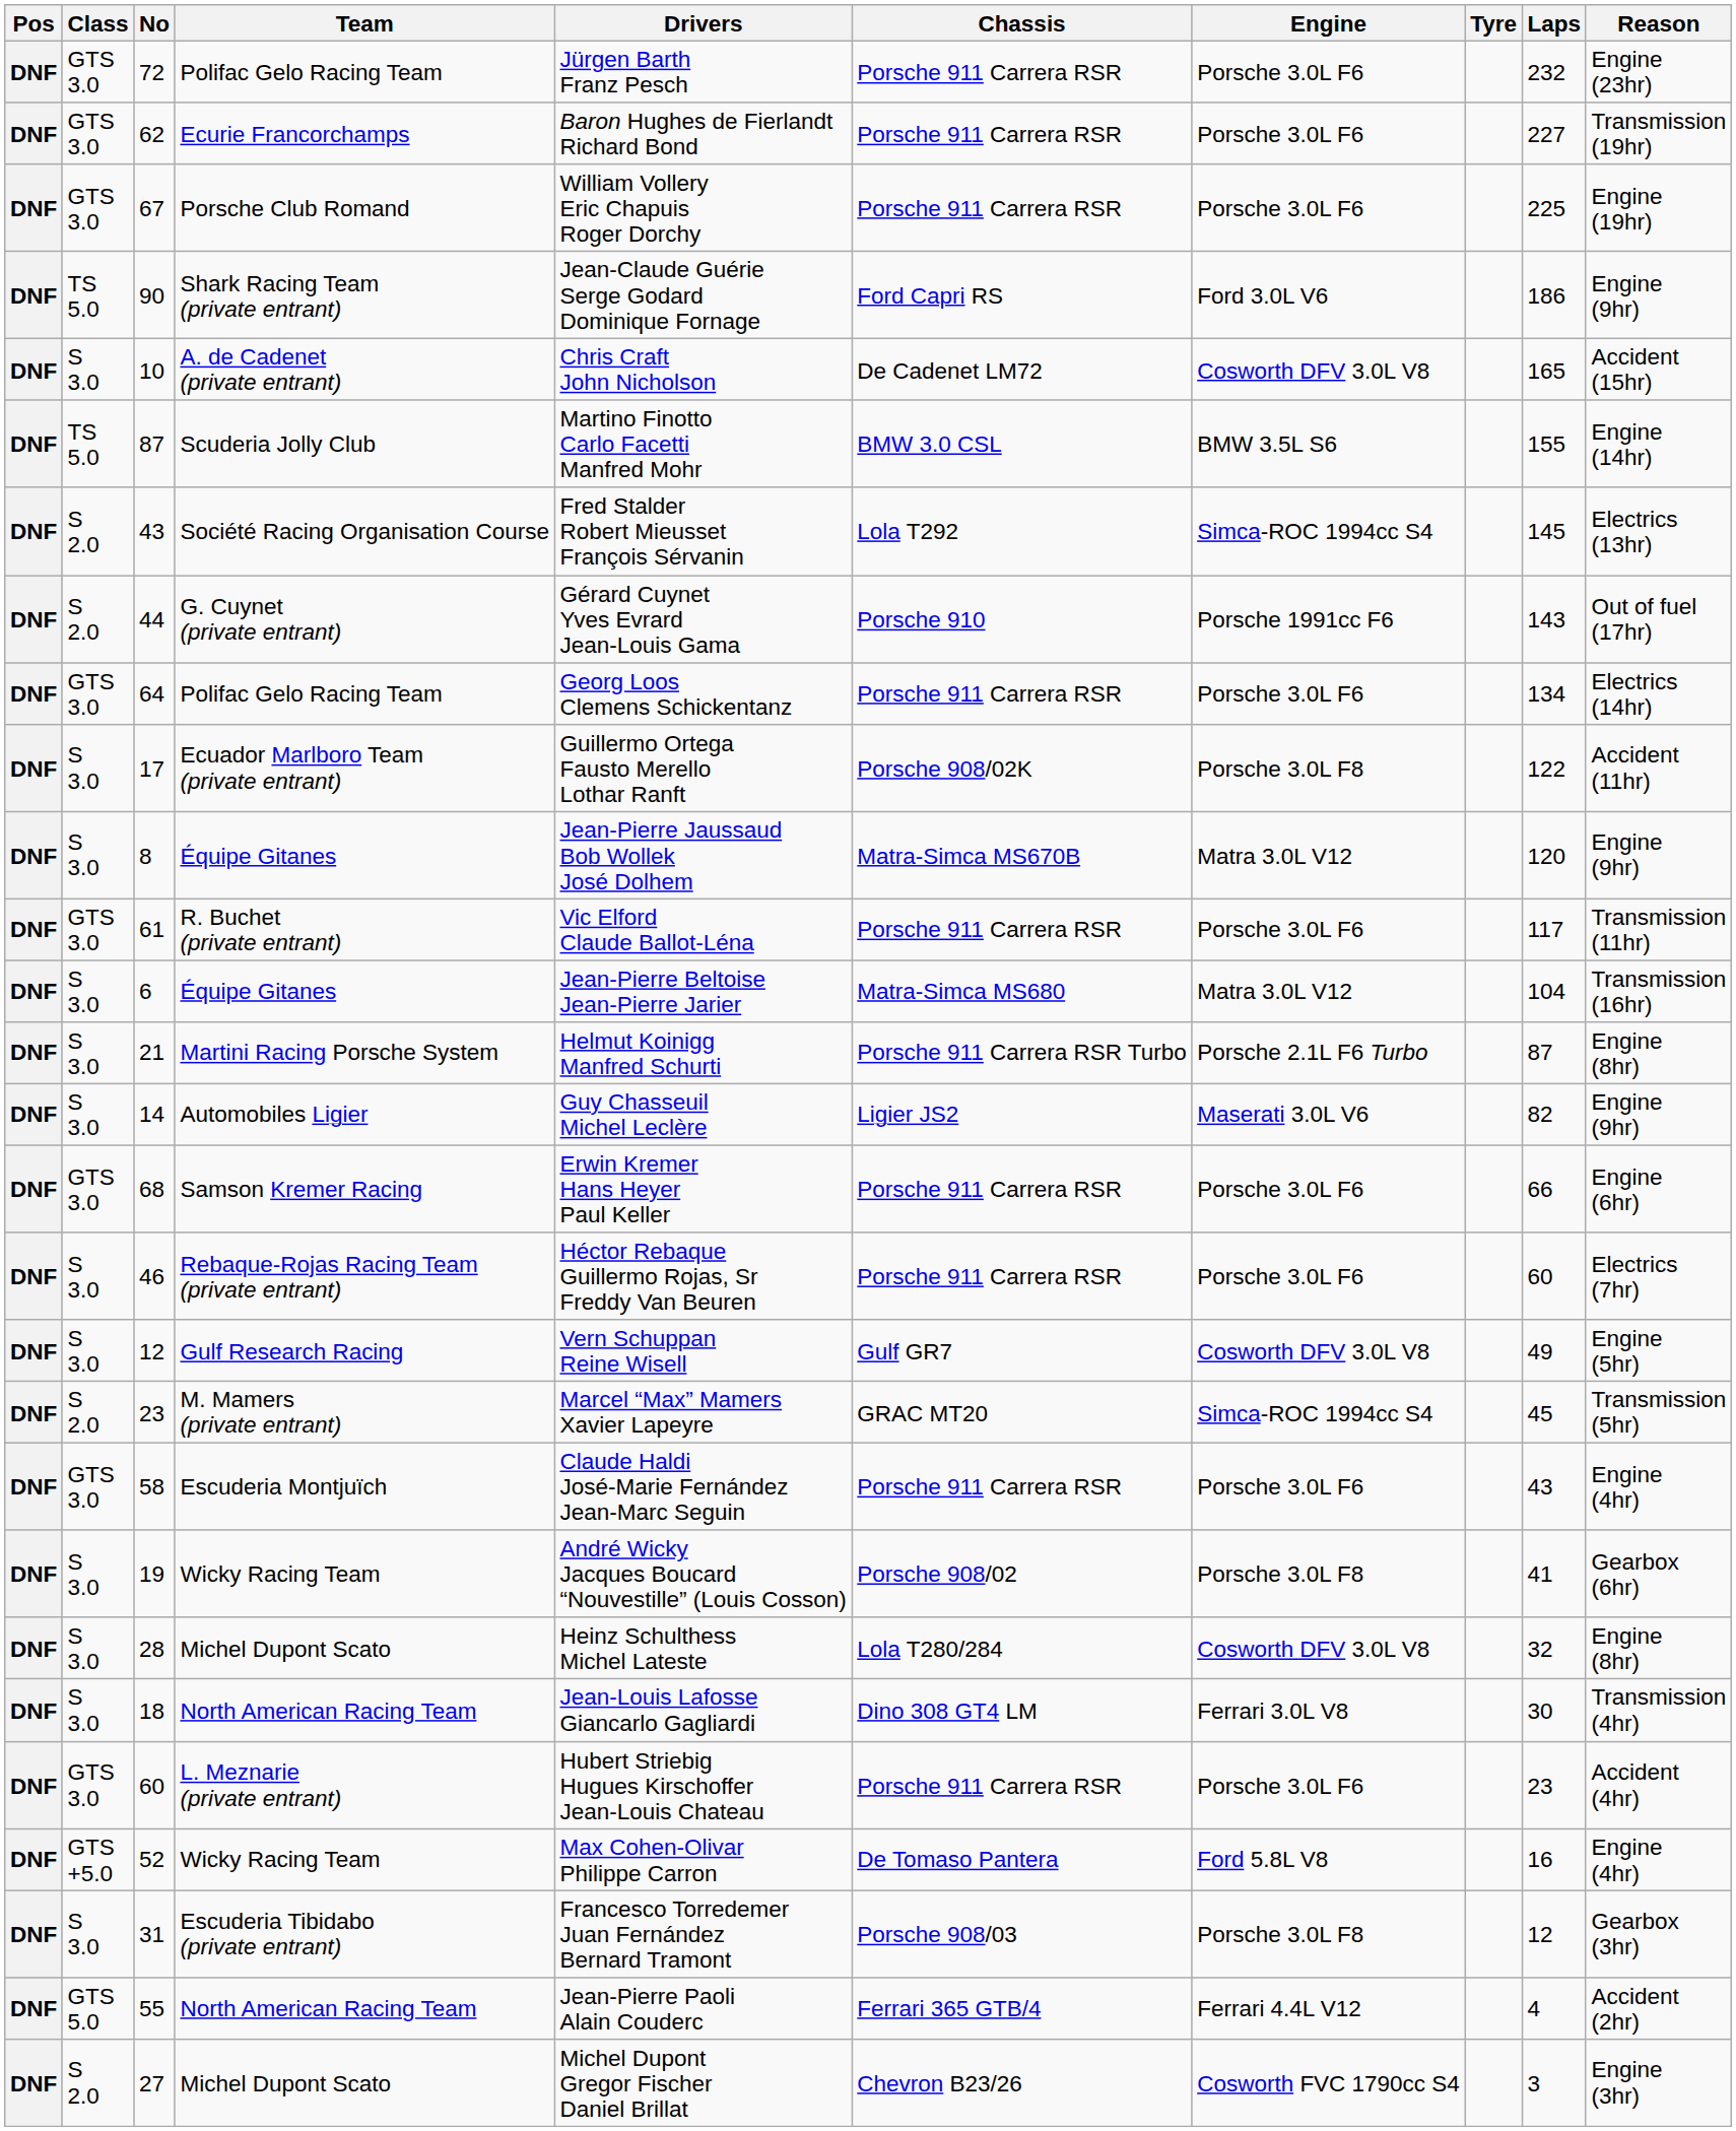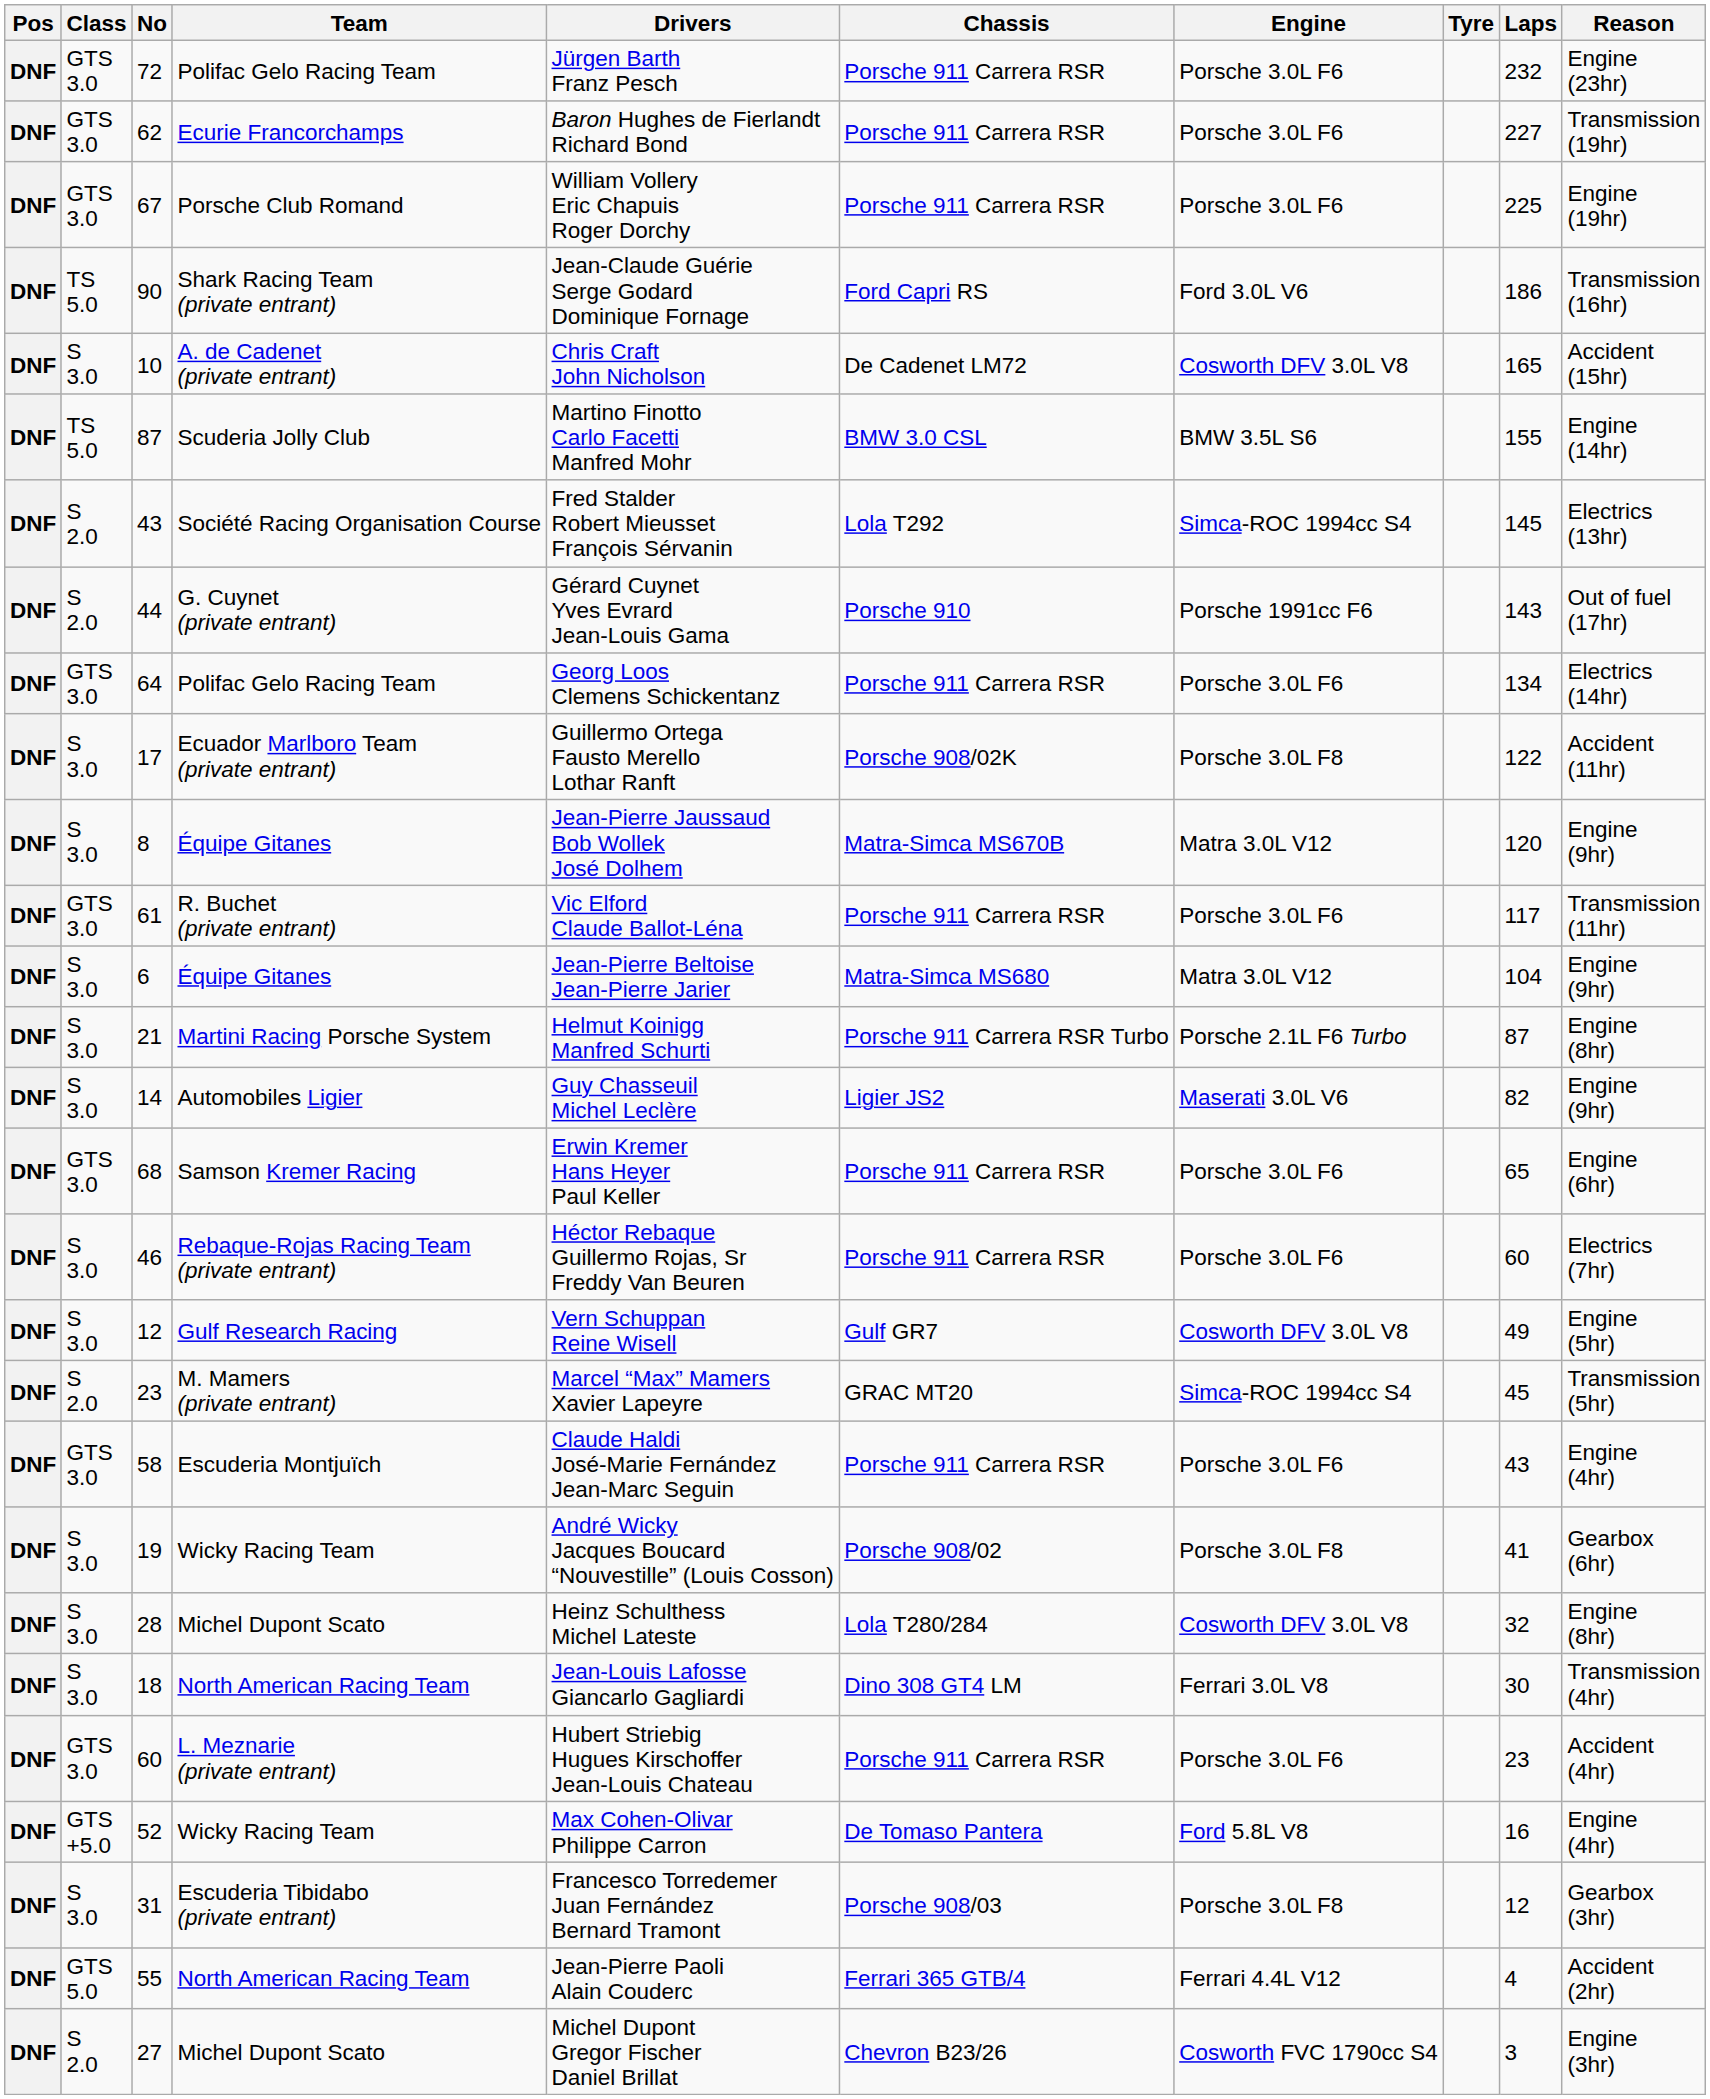 <table class="wikitable" style="font-size: 95%;">
 <tr>
 <th>Pos</th>
 <th>Class</th>
 <th>No</th>
 <th>Team</th>
 <th>Drivers</th>
 <th>Chassis</th>
 <th>Engine</th>
 <th>Tyre</th>
 <th>Laps</th>
 <th>Reason</th>
 </tr>
 <tr>
 <th>DNF</th>
 <td>GTS<br>3.0</td>
 <td>72</td>
 <td> Polifac Gelo Racing Team</td>
 <td> <a href='#'>Jürgen Barth</a><br> Franz Pesch</td>
 <td><a href='#'>Porsche 911</a> Carrera RSR</td>
 <td>Porsche 3.0L F6</td>
 <td></td>
 <td>232</td>
 <td>Engine<br> (23hr)</td>
 </tr>
 <tr>
 <th>DNF</th>
 <td>GTS<br>3.0</td>
 <td>62</td>
 <td> <a href='#'>Ecurie Francorchamps</a></td>
 <td> <em>Baron</em> Hughes de Fierlandt<br> Richard Bond</td>
 <td><a href='#'>Porsche 911</a> Carrera RSR</td>
 <td>Porsche 3.0L F6</td>
 <td></td>
 <td>227</td>
 <td>Transmission<br> (19hr)</td>
 </tr>
 <tr>
 <th>DNF</th>
 <td>GTS<br>3.0</td>
 <td>67</td>
 <td> Porsche Club Romand</td>
 <td> William Vollery<br> Eric Chapuis<br> Roger Dorchy</td>
 <td><a href='#'>Porsche 911</a> Carrera RSR</td>
 <td>Porsche 3.0L F6</td>
 <td></td>
 <td>225</td>
 <td>Engine<br> (19hr)</td>
 </tr>
 <tr>
 <th>DNF</th>
 <td>TS<br>5.0</td>
 <td>90</td>
 <td> Shark Racing Team<br><em>(private entrant)</em></td>
 <td> Jean-Claude Guérie<br> Serge Godard<br> Dominique Fornage</td>
 <td><a href='#'>Ford Capri</a> RS</td>
 <td>Ford 3.0L V6</td>
 <td></td>
 <td>186</td>
-<td>Engine<br> (9hr)</td>
+<td>Transmission<br> (16hr)</td>
 </tr>
 <tr>
 <th>DNF</th>
 <td>S<br>3.0</td>
 <td>10</td>
 <td> <a href='#'>A. de Cadenet</a><br><em>(private entrant)</em></td>
 <td> <a href='#'>Chris Craft</a><br> <a href='#'>John Nicholson</a></td>
 <td>De Cadenet LM72</td>
 <td><a href='#'>Cosworth DFV</a> 3.0L V8</td>
 <td></td>
 <td>165</td>
 <td>Accident<br> (15hr)</td>
 </tr>
 <tr>
 <th>DNF</th>
 <td>TS<br>5.0</td>
 <td>87</td>
 <td> Scuderia Jolly Club</td>
 <td> Martino Finotto<br> <a href='#'>Carlo Facetti</a><br> Manfred Mohr</td>
 <td><a href='#'>BMW 3.0 CSL</a></td>
 <td>BMW 3.5L S6</td>
 <td></td>
 <td>155</td>
 <td>Engine<br> (14hr)</td>
 </tr>
 <tr>
 <th>DNF</th>
 <td>S<br>2.0</td>
 <td>43</td>
 <td> Société Racing Organisation Course</td>
 <td> Fred Stalder<br> Robert Mieusset <br> François Sérvanin</td>
 <td><a href='#'>Lola</a> T292</td>
 <td><a href='#'>Simca</a>-ROC 1994cc S4</td>
 <td></td>
 <td>145</td>
 <td>Electrics<br> (13hr)</td>
 </tr>
 <tr>
 <th>DNF</th>
 <td>S<br>2.0</td>
 <td>44</td>
 <td> G. Cuynet<br><em>(private entrant)</em></td>
 <td> Gérard Cuynet<br> Yves Evrard<br> Jean-Louis Gama</td>
 <td><a href='#'>Porsche 910</a></td>
 <td>Porsche 1991cc F6</td>
 <td></td>
 <td>143</td>
 <td>Out of fuel<br> (17hr)</td>
 </tr>
 <tr>
 <th>DNF</th>
 <td>GTS<br>3.0</td>
 <td>64</td>
 <td> Polifac Gelo Racing Team</td>
 <td> <a href='#'>Georg Loos</a><br> Clemens Schickentanz</td>
 <td><a href='#'>Porsche 911</a> Carrera RSR</td>
 <td>Porsche 3.0L F6</td>
 <td></td>
 <td>134</td>
 <td>Electrics<br> (14hr)</td>
 </tr>
 <tr>
 <th>DNF</th>
 <td>S<br>3.0</td>
 <td>17</td>
 <td> Ecuador <a href='#'>Marlboro</a> Team<br><em>(private entrant)</em></td>
 <td> Guillermo Ortega<br> Fausto Merello <br> Lothar Ranft</td>
 <td><a href='#'>Porsche 908</a>/02K</td>
 <td>Porsche 3.0L F8</td>
 <td></td>
 <td>122</td>
 <td>Accident<br> (11hr)</td>
 </tr>
 <tr>
 <th>DNF</th>
 <td>S<br>3.0</td>
 <td>8</td>
 <td> <a href='#'>Équipe Gitanes</a></td>
 <td> <a href='#'>Jean-Pierre Jaussaud</a><br> <a href='#'>Bob Wollek</a><br> <a href='#'>José Dolhem</a></td>
 <td><a href='#'>Matra-Simca MS670B</a></td>
 <td>Matra 3.0L V12</td>
 <td></td>
 <td>120</td>
 <td>Engine<br> (9hr)</td>
 </tr>
 <tr>
 <th>DNF</th>
 <td>GTS<br>3.0</td>
 <td>61</td>
 <td> R. Buchet<br><em>(private entrant)</em></td>
 <td> <a href='#'>Vic Elford</a><br> <a href='#'>Claude Ballot-Léna</a></td>
 <td><a href='#'>Porsche 911</a> Carrera RSR</td>
 <td>Porsche 3.0L F6</td>
 <td></td>
 <td>117</td>
 <td>Transmission<br> (11hr)</td>
 </tr>
 <tr>
 <th>DNF</th>
 <td>S<br>3.0</td>
 <td>6</td>
 <td> <a href='#'>Équipe Gitanes</a></td>
 <td> <a href='#'>Jean-Pierre Beltoise</a><br> <a href='#'>Jean-Pierre Jarier</a></td>
 <td><a href='#'>Matra-Simca MS680</a></td>
 <td>Matra 3.0L V12</td>
 <td></td>
 <td>104</td>
-<td>Transmission<br> (16hr)</td>
+<td>Engine<br> (9hr)</td>
 </tr>
 <tr>
 <th>DNF</th>
 <td>S<br>3.0</td>
 <td>21</td>
 <td> <a href='#'>Martini Racing</a> Porsche System</td>
 <td> <a href='#'>Helmut Koinigg</a><br> <a href='#'>Manfred Schurti</a></td>
 <td><a href='#'>Porsche 911</a> Carrera RSR Turbo</td>
 <td>Porsche 2.1L F6 <em>Turbo</em></td>
 <td></td>
 <td>87</td>
 <td>Engine<br> (8hr)</td>
 </tr>
 <tr>
 <th>DNF</th>
 <td>S<br>3.0</td>
 <td>14</td>
 <td> Automobiles <a href='#'>Ligier</a></td>
 <td> <a href='#'>Guy Chasseuil</a><br> <a href='#'>Michel Leclère</a></td>
 <td><a href='#'>Ligier JS2</a></td>
 <td><a href='#'>Maserati</a> 3.0L V6</td>
 <td></td>
 <td>82</td>
 <td>Engine<br> (9hr)</td>
 </tr>
 <tr>
 <th>DNF</th>
 <td>GTS<br>3.0</td>
 <td>68</td>
 <td> Samson <a href='#'>Kremer Racing</a></td>
 <td> <a href='#'>Erwin Kremer</a><br> <a href='#'>Hans Heyer</a><br> Paul Keller</td>
 <td><a href='#'>Porsche 911</a> Carrera RSR</td>
 <td>Porsche 3.0L F6</td>
 <td></td>
-<td>66</td>
+<td>65</td>
 <td>Engine<br> (6hr)</td>
 </tr>
 <tr>
 <th>DNF</th>
 <td>S<br>3.0</td>
 <td>46</td>
 <td> <a href='#'>Rebaque-Rojas Racing Team</a><br><em>(private entrant)</em></td>
 <td> <a href='#'>Héctor Rebaque</a><br> Guillermo Rojas, Sr<br>  Freddy Van Beuren</td>
 <td><a href='#'>Porsche 911</a> Carrera RSR</td>
 <td>Porsche 3.0L F6</td>
 <td></td>
 <td>60</td>
 <td>Electrics<br> (7hr)</td>
 </tr>
 <tr>
 <th>DNF</th>
 <td>S<br>3.0</td>
 <td>12</td>
 <td> <a href='#'>Gulf Research Racing</a></td>
 <td> <a href='#'>Vern Schuppan</a><br> <a href='#'>Reine Wisell</a></td>
 <td><a href='#'>Gulf</a> GR7</td>
 <td><a href='#'>Cosworth DFV</a> 3.0L V8</td>
 <td></td>
 <td>49</td>
 <td>Engine<br> (5hr)</td>
 </tr>
 <tr>
 <th>DNF</th>
 <td>S<br>2.0</td>
 <td>23</td>
 <td> M. Mamers<br><em>(private entrant)</em></td>
 <td> <a href='#'>Marcel “Max” Mamers</a><br> Xavier Lapeyre</td>
 <td>GRAC MT20</td>
 <td><a href='#'>Simca</a>-ROC 1994cc S4</td>
 <td></td>
 <td>45</td>
 <td>Transmission<br> (5hr)</td>
 </tr>
 <tr>
 <th>DNF</th>
 <td>GTS<br>3.0</td>
 <td>58</td>
 <td> Escuderia Montjuïch</td>
 <td> <a href='#'>Claude Haldi</a><br> José-Marie Fernández<br>  Jean-Marc Seguin</td>
 <td><a href='#'>Porsche 911</a> Carrera RSR</td>
 <td>Porsche 3.0L F6</td>
 <td></td>
 <td>43</td>
 <td>Engine<br> (4hr)</td>
 </tr>
 <tr>
 <th>DNF</th>
 <td>S<br>3.0</td>
 <td>19</td>
 <td> Wicky Racing Team</td>
 <td> <a href='#'>André Wicky</a><br> Jacques Boucard<br> “Nouvestille” (Louis Cosson)</td>
 <td><a href='#'>Porsche 908</a>/02</td>
 <td>Porsche 3.0L F8</td>
 <td></td>
 <td>41</td>
 <td>Gearbox<br> (6hr)</td>
 </tr>
 <tr>
 <th>DNF</th>
 <td>S<br>3.0</td>
 <td>28</td>
 <td> Michel Dupont Scato</td>
 <td> Heinz Schulthess<br> Michel Lateste</td>
 <td><a href='#'>Lola</a> T280/284</td>
 <td><a href='#'>Cosworth DFV</a> 3.0L V8</td>
 <td></td>
 <td>32</td>
 <td>Engine<br> (8hr)</td>
 </tr>
 <tr>
 <th>DNF</th>
 <td>S<br>3.0</td>
 <td>18</td>
 <td> <a href='#'>North American Racing Team</a></td>
 <td> <a href='#'>Jean-Louis Lafosse</a><br> Giancarlo Gagliardi</td>
 <td><a href='#'>Dino 308 GT4</a> LM</td>
 <td>Ferrari 3.0L V8</td>
 <td></td>
 <td>30</td>
 <td>Transmission<br> (4hr)</td>
 </tr>
 <tr>
 <th>DNF</th>
 <td>GTS<br>3.0</td>
 <td>60</td>
 <td> <a href='#'>L. Meznarie</a><br><em>(private entrant)</em></td>
 <td> Hubert Striebig<br> Hugues Kirschoffer<br> Jean-Louis Chateau</td>
 <td><a href='#'>Porsche 911</a> Carrera RSR</td>
 <td>Porsche 3.0L F6</td>
 <td></td>
 <td>23</td>
 <td>Accident<br> (4hr)</td>
 </tr>
 <tr>
 <th>DNF</th>
 <td>GTS<br>+5.0</td>
 <td>52</td>
 <td> Wicky Racing Team</td>
 <td> <a href='#'>Max Cohen-Olivar</a><br> Philippe Carron</td>
 <td><a href='#'>De Tomaso Pantera</a></td>
 <td><a href='#'>Ford</a> 5.8L V8</td>
 <td></td>
 <td>16</td>
 <td>Engine<br> (4hr)</td>
 </tr>
 <tr>
 <th>DNF</th>
 <td>S<br>3.0</td>
 <td>31</td>
 <td> Escuderia Tibidabo<br><em>(private entrant)</em></td>
 <td> Francesco Torredemer<br> Juan Fernández<br> Bernard Tramont</td>
 <td><a href='#'>Porsche 908</a>/03</td>
 <td>Porsche 3.0L F8</td>
 <td></td>
 <td>12</td>
 <td>Gearbox<br> (3hr)</td>
 </tr>
 <tr>
 <th>DNF</th>
 <td>GTS<br>5.0</td>
 <td>55</td>
 <td> <a href='#'>North American Racing Team</a></td>
 <td> Jean-Pierre Paoli<br> Alain Couderc</td>
 <td><a href='#'>Ferrari 365 GTB/4</a></td>
 <td>Ferrari 4.4L V12</td>
 <td></td>
 <td>4</td>
 <td>Accident<br> (2hr)</td>
 </tr>
 <tr>
 <th>DNF</th>
 <td>S<br>2.0</td>
 <td>27</td>
 <td> Michel Dupont Scato</td>
 <td> Michel Dupont<br> Gregor Fischer<br> Daniel Brillat</td>
 <td><a href='#'>Chevron</a> B23/26</td>
 <td><a href='#'>Cosworth</a> FVC 1790cc S4</td>
 <td></td>
 <td>3</td>
 <td>Engine<br> (3hr)</td>
 </tr>
 </table>
